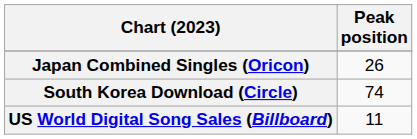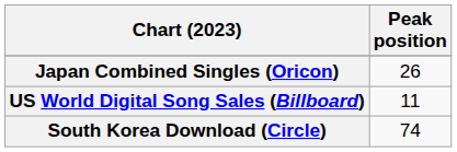 <table class="wikitable sortable plainrowheaders" style="text-align:center">
 <tr>
 <th scope="col">Chart (2023)</th>
 <th scope="col">Peak<br>position</th>
 </tr>
 <tr>
 </tr>
 <tr>
 </tr>
 <tr>
 <th scope="row">Japan Combined Singles (<a href='#'>Oricon</a>)</th>
 <td>26</td>
 </tr>
 <tr>
+<th scope="row">US <a href='#'>World Digital Song Sales</a> (<em><a href='#'>Billboard</a></em>)</th>
+<td>11</td>
+</tr>
+<tr>
 <th scope="row">South Korea Download (<a href='#'>Circle</a>)<br></th>
 <td>74</td>
 </tr>
-<tr>
-<th scope="row">US <a href='#'>World Digital Song Sales</a> (<em><a href='#'>Billboard</a></em>)</th>
-<td>11</td>
-</tr>
 </table>
